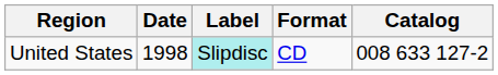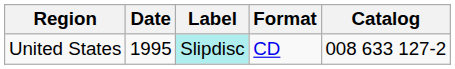 <table class="wikitable">
 <tr>
 <th>Region</th>
 <th>Date</th>
 <th>Label</th>
 <th>Format</th>
 <th>Catalog</th>
 </tr>
 <tr>
 <td>United States</td>
-<td>1998</td>
+<td>1995</td>
 <td style="background: paleturquoise;">Slipdisc</td>
 <td><a href='#'>CD</a></td>
 <td>008 633 127-2</td>
 </tr>
 </table>
